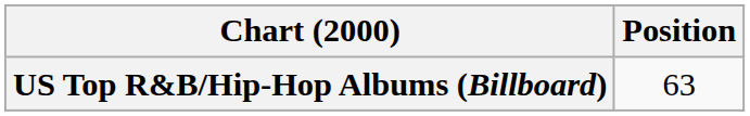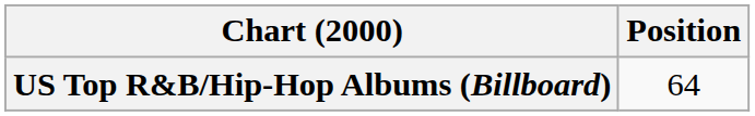 <table class="wikitable plainrowheaders">
 <tr>
 <th>Chart (2000)</th>
 <th>Position</th>
 </tr>
 <tr>
 <th scope="row">US Top R&B/Hip-Hop Albums (<em>Billboard</em>)</th>
-<td style="text-align:center;">63</td>
+<td style="text-align:center;">64</td>
 </tr>
 </table>
